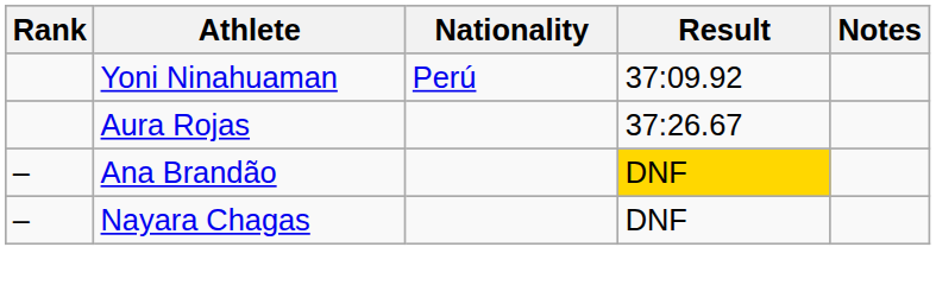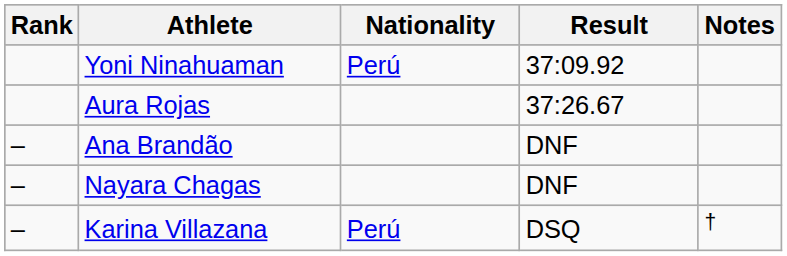 <table class="wikitable" style="font-size:95%" style="width:35em;" style="text-align:center">
 <tr>
 <th>Rank</th>
 <th width=150>Athlete</th>
 <th width=100>Nationality</th>
 <th width=100>Result</th>
 <th>Notes</th>
 </tr>
 <tr>
 <td></td>
 <td align=left><a href='#'>Yoni Ninahuaman</a></td>
 <td align=left> <a href='#'>Perú</a></td>
 <td>37:09.92</td>
 <td></td>
 </tr>
 <tr>
 <td></td>
 <td align=left><a href='#'>Aura Rojas</a></td>
 <td align=left></td>
 <td>37:26.67</td>
 <td></td>
 </tr>
 <tr>
 <td>–</td>
 <td align=left><a href='#'>Ana Brandão</a></td>
 <td align=left></td>
-<td style="background: gold;">DNF</td>
+<td>DNF</td>
 <td></td>
 </tr>
 <tr>
 <td>–</td>
 <td align=left><a href='#'>Nayara Chagas</a></td>
 <td align=left></td>
 <td>DNF</td>
 <td></td>
 </tr>
+<tr>
+<td>–</td>
+<td align=left><a href='#'>Karina Villazana</a></td>
+<td align=left> <a href='#'>Perú</a></td>
+<td>DSQ</td>
+<td><sup>†</sup></td>
+</tr>
 </table>
